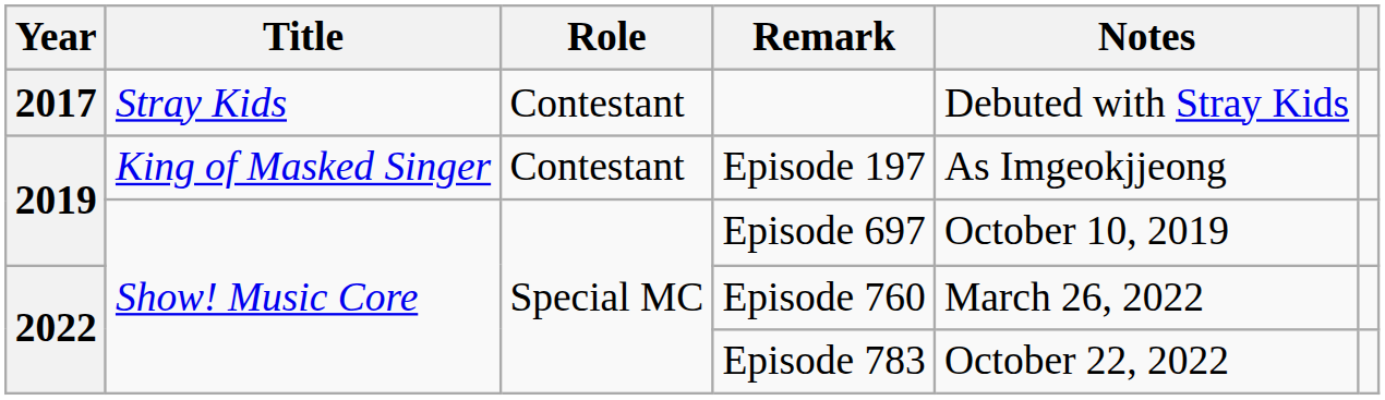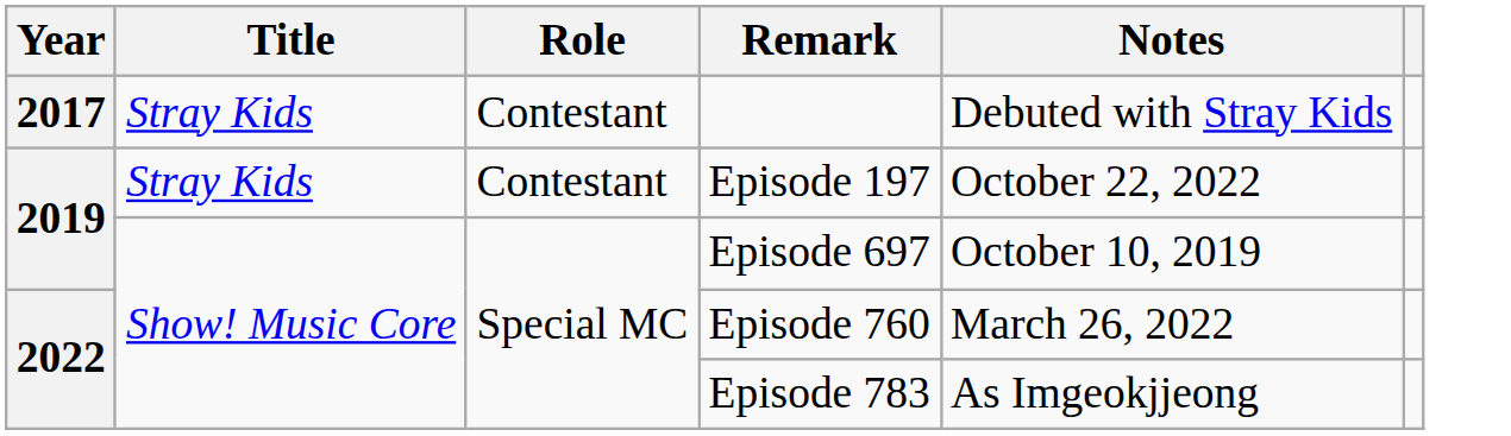 <table class="wikitable plainrowheaders">
 <tr>
 <th scope="col">Year</th>
 <th scope="col">Title</th>
 <th scope="col">Role</th>
 <th scope="col">Remark</th>
 <th scope="col">Notes</th>
 <th scope="col"></th>
 </tr>
 <tr>
 <th scope="row">2017</th>
 <td><em><a href='#'>Stray Kids</a></em></td>
 <td>Contestant</td>
 <td></td>
 <td>Debuted with <a href='#'>Stray Kids</a></td>
 <td style="text-align:center"></td>
 </tr>
 <tr>
 <th scope="row" rowspan="2">2019</th>
-<td><em><a href='#'>King of Masked Singer</a></em></td>
+<td><em><a href='#'>Stray Kids</a></em></td>
 <td>Contestant</td>
 <td>Episode 197</td>
-<td>As Imgeokjjeong<br></td>
+<td>October 22, 2022</td>
 <td></td>
 </tr>
 <tr>
 <td rowspan="3"><em><a href='#'>Show! Music Core</a></em></td>
 <td rowspan="3">Special MC</td>
 <td>Episode 697</td>
 <td>October 10, 2019</td>
 <td></td>
 </tr>
 <tr>
 <th scope="row" rowspan="2">2022</th>
 <td>Episode 760</td>
 <td>March 26, 2022</td>
 <td></td>
 </tr>
 <tr>
 <td>Episode 783</td>
-<td>October 22, 2022</td>
+<td>As Imgeokjjeong<br></td>
 <td></td>
 </tr>
 </table>
